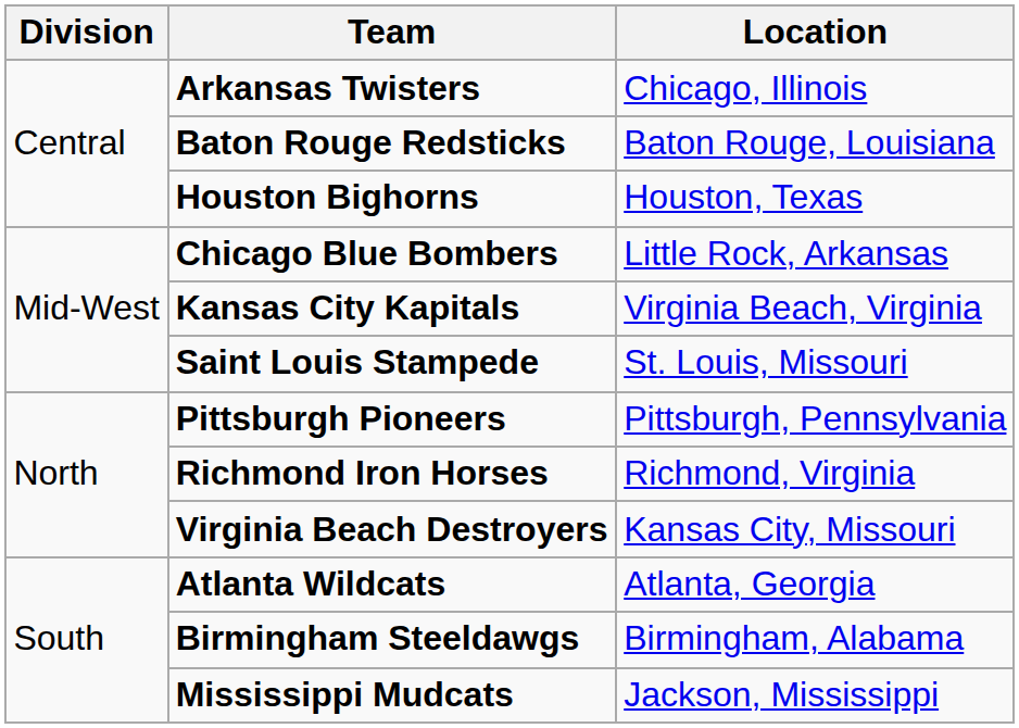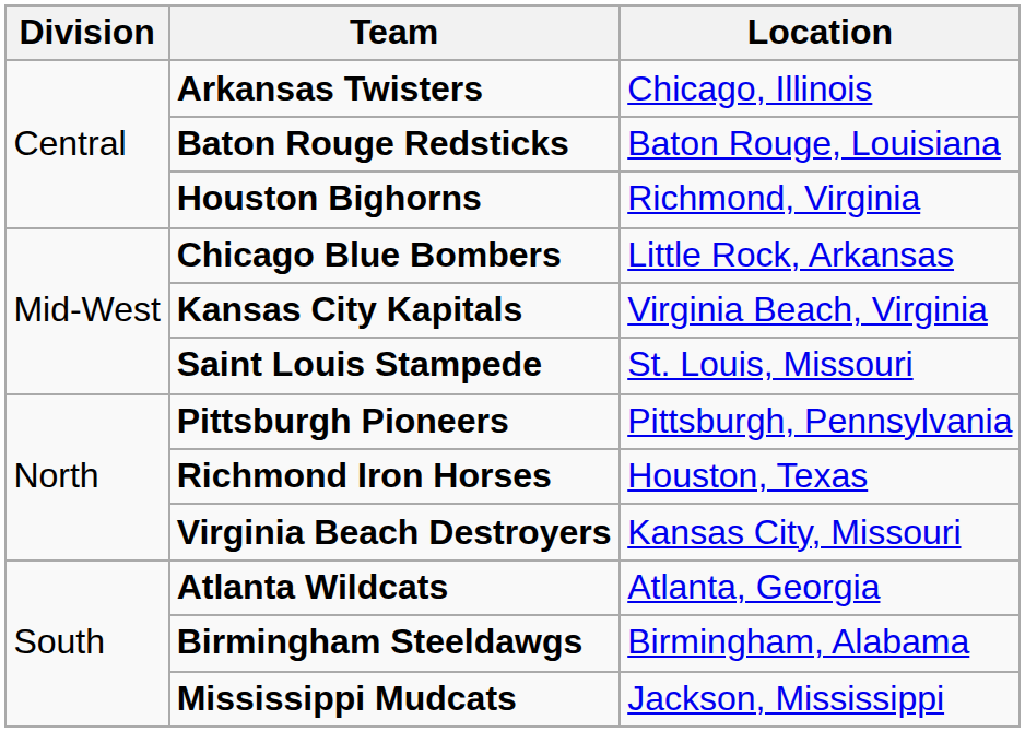 <table class="wikitable">
 <tr>
 <th>Division</th>
 <th>Team</th>
 <th>Location</th>
 </tr>
 <tr>
 <td rowspan=3>Central</td>
 <td><strong>Arkansas Twisters</strong></td>
 <td><a href='#'>Chicago, Illinois</a></td>
 </tr>
 <tr>
 <td><strong>Baton Rouge Redsticks</strong></td>
 <td><a href='#'>Baton Rouge, Louisiana</a></td>
 </tr>
 <tr>
 <td><strong>Houston Bighorns</strong></td>
-<td><a href='#'>Houston, Texas</a></td>
+<td><a href='#'>Richmond, Virginia</a></td>
 </tr>
 <tr>
 <td rowspan=3>Mid-West</td>
 <td><strong>Chicago Blue Bombers</strong></td>
 <td><a href='#'>Little Rock, Arkansas</a></td>
 </tr>
 <tr>
 <td><strong>Kansas City Kapitals</strong></td>
 <td><a href='#'>Virginia Beach, Virginia</a></td>
 </tr>
 <tr>
 <td><strong>Saint Louis Stampede</strong></td>
 <td><a href='#'>St. Louis, Missouri</a></td>
 </tr>
 <tr>
 <td rowspan=3>North</td>
 <td><strong>Pittsburgh Pioneers</strong></td>
 <td><a href='#'>Pittsburgh, Pennsylvania</a></td>
 </tr>
 <tr>
 <td><strong>Richmond Iron Horses</strong></td>
-<td><a href='#'>Richmond, Virginia</a></td>
+<td><a href='#'>Houston, Texas</a></td>
 </tr>
 <tr>
 <td><strong>Virginia Beach Destroyers</strong></td>
 <td><a href='#'>Kansas City, Missouri</a></td>
 </tr>
 <tr>
 <td rowspan=3>South</td>
 <td><strong>Atlanta Wildcats</strong></td>
 <td><a href='#'>Atlanta, Georgia</a></td>
 </tr>
 <tr>
 <td><strong>Birmingham Steeldawgs</strong></td>
 <td><a href='#'>Birmingham, Alabama</a></td>
 </tr>
 <tr>
 <td><strong>Mississippi Mudcats</strong></td>
 <td><a href='#'>Jackson, Mississippi</a></td>
 </tr>
 </table>
